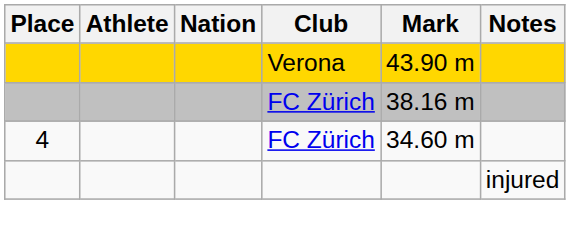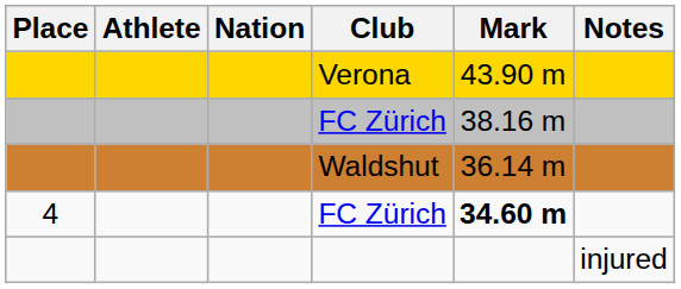 <table class="wikitable sortable">
 <tr>
 <th>Place</th>
 <th>Athlete</th>
 <th>Nation</th>
 <th>Club</th>
 <th>Mark</th>
 <th>Notes</th>
 </tr>
 <tr style="background:gold;">
 <td align=center></td>
 <td></td>
 <td></td>
 <td>Verona</td>
 <td align=center>43.90 m </td>
 <td></td>
 </tr>
 <tr style="background:silver;">
 <td align=center></td>
 <td></td>
 <td></td>
 <td><a href='#'>FC Zürich</a></td>
 <td align=center>38.16 m</td>
 <td></td>
 </tr>
+<tr style="background:#CD7F32;">
+<td align=center></td>
+<td></td>
+<td></td>
+<td>Waldshut</td>
+<td align=center>36.14 m</td>
+<td></td>
+</tr>
 <tr>
 <td align=center>4</td>
 <td></td>
 <td></td>
 <td><a href='#'>FC Zürich</a></td>
-<td align=center>34.60 m</td>
+<td align=center><strong>34.60 m</strong></td>
 <td></td>
 </tr>
 <tr>
 <td align=center></td>
 <td></td>
 <td></td>
 <td></td>
 <td></td>
 <td>injured</td>
 </tr>
 </table>
